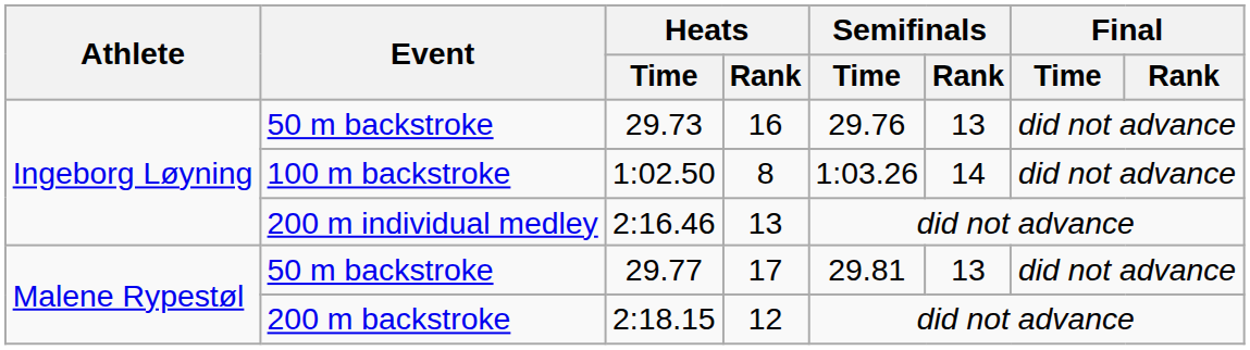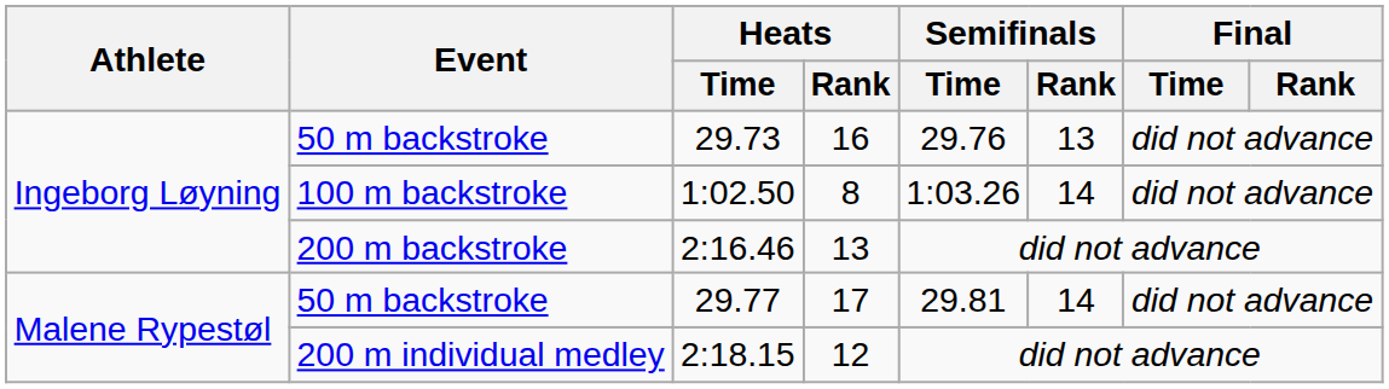 <table class=wikitable style="text-align:center;font-size:90%">
 <tr>
 <th rowspan=2>Athlete</th>
 <th rowspan=2>Event</th>
 <th colspan=2>Heats</th>
 <th colspan=2>Semifinals</th>
 <th colspan=2>Final</th>
 </tr>
 <tr style="font-size:95%">
 <th>Time</th>
 <th>Rank</th>
 <th>Time</th>
 <th>Rank</th>
 <th>Time</th>
 <th>Rank</th>
 </tr>
 <tr>
 <td rowspan=3 align=left><a href='#'>Ingeborg Løyning</a></td>
 <td align=left><a href='#'>50 m backstroke</a></td>
 <td>29.73</td>
 <td>16</td>
 <td>29.76</td>
 <td>13</td>
 <td Colspan=2><em>did not advance</em></td>
 </tr>
 <tr>
 <td align=left><a href='#'>100 m backstroke</a></td>
 <td>1:02.50</td>
 <td>8</td>
 <td>1:03.26</td>
 <td>14</td>
 <td Colspan=2><em>did not advance</em></td>
 </tr>
 <tr>
-<td align=left><a href='#'>200 m individual medley</a></td>
+<td align=left><a href='#'>200 m backstroke</a></td>
 <td>2:16.46</td>
 <td>13</td>
 <td Colspan=4><em>did not advance</em></td>
 </tr>
 <tr>
 <td rowspan=2 align=left><a href='#'>Malene Rypestøl</a></td>
 <td align=left><a href='#'>50 m backstroke</a></td>
 <td>29.77</td>
 <td>17</td>
 <td>29.81</td>
-<td>13</td>
+<td>14</td>
 <td Colspan=2><em>did not advance</em></td>
 </tr>
 <tr>
-<td align=left><a href='#'>200 m backstroke</a></td>
+<td align=left><a href='#'>200 m individual medley</a></td>
 <td>2:18.15</td>
 <td>12</td>
 <td Colspan=4><em>did not advance</em></td>
 </tr>
 </table>
